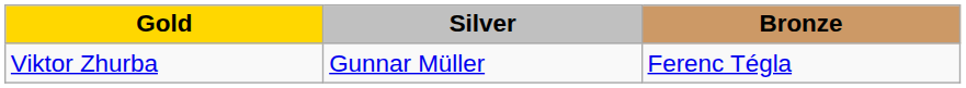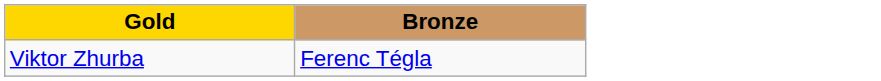 <table class="wikitable" style="text-align:left">
 <tr align="center">
 <td width=200 bgcolor=gold><strong>Gold</strong></td>
-<td width=200 bgcolor=silver><strong>Silver</strong></td>
 <td width=200 bgcolor=CC9966><strong>Bronze</strong></td>
 </tr>
 <tr>
 <td><a href='#'>Viktor Zhurba</a><br><em></em></td>
-<td><a href='#'>Gunnar Müller</a><br><em></em></td>
 <td><a href='#'>Ferenc Tégla</a><br><em></em></td>
 </tr>
 </table>
